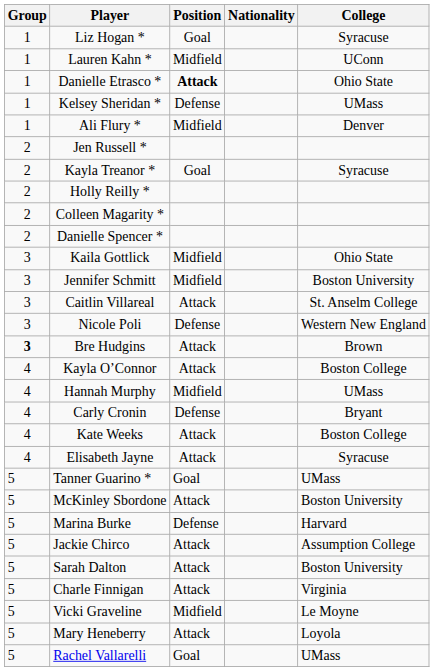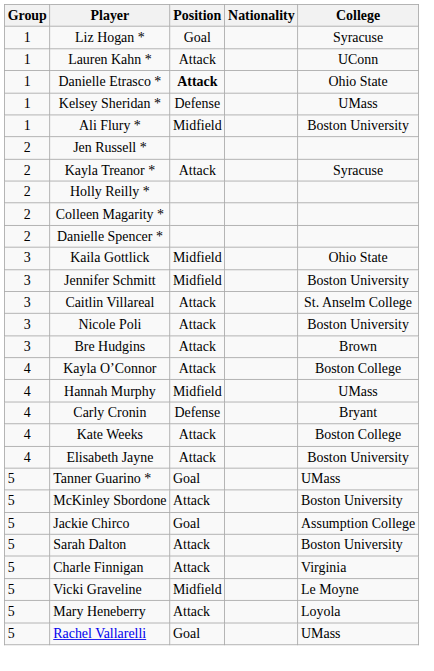 <table class="wikitable">
 <tr style="text-align:center;">
 <th>Group</th>
 <th>Player</th>
 <th>Position</th>
 <th>Nationality</th>
 <th>College</th>
 </tr>
 <tr style="text-align:center;">
 <td>1</td>
 <td>Liz Hogan *</td>
 <td>Goal</td>
 <td></td>
 <td>Syracuse</td>
 </tr>
 <tr style="text-align:center;">
 <td>1</td>
 <td>Lauren Kahn *</td>
-<td>Midfield</td>
+<td>Attack</td>
 <td></td>
 <td>UConn</td>
 </tr>
 <tr style="text-align:center;">
 <td>1</td>
 <td>Danielle Etrasco *</td>
 <td><strong>Attack</strong></td>
 <td></td>
 <td>Ohio State</td>
 </tr>
 <tr style="text-align:center;">
 <td>1</td>
 <td>Kelsey Sheridan *</td>
 <td>Defense</td>
 <td></td>
 <td>UMass</td>
 </tr>
 <tr style="text-align:center;">
 <td>1</td>
 <td>Ali Flury *</td>
 <td>Midfield</td>
 <td></td>
-<td>Denver</td>
+<td>Boston University</td>
 </tr>
 <tr style="text-align:center;">
 <td>2</td>
 <td>Jen Russell *</td>
 <td></td>
 <td></td>
 <td></td>
 </tr>
 <tr style="text-align:center;">
 <td>2</td>
 <td>Kayla Treanor *</td>
-<td>Goal</td>
+<td>Attack</td>
 <td></td>
 <td>Syracuse</td>
 </tr>
 <tr style="text-align:center;">
 <td>2</td>
 <td>Holly Reilly *</td>
 <td></td>
 <td></td>
 <td></td>
 </tr>
 <tr style="text-align:center;">
 <td>2</td>
 <td>Colleen Magarity *</td>
 <td></td>
 <td></td>
 <td></td>
 </tr>
 <tr style="text-align:center;">
 <td>2</td>
 <td>Danielle Spencer *</td>
 <td></td>
 <td></td>
 <td></td>
 </tr>
 <tr style="text-align:center;">
 <td>3</td>
 <td>Kaila Gottlick</td>
 <td>Midfield</td>
 <td></td>
 <td>Ohio State</td>
 </tr>
 <tr style="text-align:center;">
 <td>3</td>
 <td>Jennifer Schmitt</td>
 <td>Midfield</td>
 <td></td>
 <td>Boston University</td>
 </tr>
 <tr style="text-align:center;">
 <td>3</td>
 <td>Caitlin Villareal</td>
 <td>Attack</td>
 <td></td>
 <td>St. Anselm College</td>
 </tr>
 <tr style="text-align:center;">
 <td>3</td>
 <td>Nicole Poli</td>
-<td>Defense</td>
+<td>Attack</td>
 <td></td>
-<td>Western New England</td>
+<td>Boston University</td>
 </tr>
 <tr style="text-align:center;">
-<td><strong>3</strong></td>
+<td>3</td>
 <td>Bre Hudgins</td>
 <td>Attack</td>
 <td></td>
 <td>Brown</td>
 </tr>
 <tr style="text-align:center;">
 <td>4</td>
 <td>Kayla O’Connor</td>
 <td>Attack</td>
 <td></td>
 <td>Boston College</td>
 </tr>
 <tr style="text-align:center;">
 <td>4</td>
 <td>Hannah Murphy</td>
 <td>Midfield</td>
 <td></td>
 <td>UMass</td>
 </tr>
 <tr style="text-align:center;">
 <td>4</td>
 <td>Carly Cronin</td>
 <td>Defense</td>
 <td></td>
 <td>Bryant</td>
 </tr>
 <tr style="text-align:center;">
 <td>4</td>
 <td>Kate Weeks</td>
 <td>Attack</td>
 <td></td>
 <td>Boston College</td>
 </tr>
 <tr style="text-align:center;">
 <td>4</td>
 <td>Elisabeth Jayne</td>
 <td>Attack</td>
 <td></td>
-<td>Syracuse</td>
+<td>Boston University</td>
 </tr>
 <tr>
 <td>5</td>
 <td>Tanner Guarino *</td>
 <td>Goal</td>
 <td></td>
 <td>UMass</td>
 </tr>
 <tr>
 <td>5</td>
 <td>McKinley Sbordone</td>
 <td>Attack</td>
 <td></td>
 <td>Boston University</td>
 </tr>
 <tr>
 <td>5</td>
-<td>Marina Burke</td>
-<td>Defense</td>
-<td></td>
-<td>Harvard</td>
-</tr>
-<tr>
-<td>5</td>
 <td>Jackie Chirco</td>
-<td>Attack</td>
+<td>Goal</td>
 <td></td>
 <td>Assumption College</td>
 </tr>
 <tr>
 <td>5</td>
 <td>Sarah Dalton</td>
 <td>Attack</td>
 <td></td>
 <td>Boston University</td>
 </tr>
 <tr>
 <td>5</td>
 <td>Charle Finnigan</td>
 <td>Attack</td>
 <td></td>
 <td>Virginia</td>
 </tr>
 <tr>
 <td>5</td>
 <td>Vicki Graveline</td>
 <td>Midfield</td>
 <td></td>
 <td>Le Moyne</td>
 </tr>
 <tr>
 <td>5</td>
 <td>Mary Heneberry</td>
 <td>Attack</td>
 <td></td>
 <td>Loyola</td>
 </tr>
 <tr>
 <td>5</td>
 <td><a href='#'>Rachel Vallarelli</a></td>
 <td>Goal</td>
 <td></td>
 <td>UMass</td>
 </tr>
 </table>
